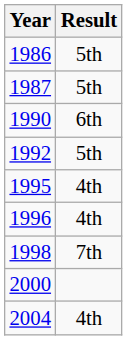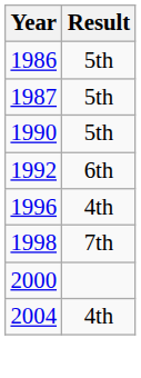 <table class="wikitable" style="text-align:center">
 <tr>
 <th>Year</th>
 <th>Result</th>
 </tr>
 <tr>
 <td><a href='#'>1986</a></td>
 <td>5th</td>
 </tr>
 <tr>
 <td><a href='#'>1987</a></td>
 <td>5th</td>
 </tr>
 <tr>
 <td><a href='#'>1990</a></td>
-<td>6th</td>
+<td>5th</td>
 </tr>
 <tr>
 <td><a href='#'>1992</a></td>
-<td>5th</td>
-</tr>
-<tr>
-<td><a href='#'>1995</a></td>
-<td>4th</td>
+<td>6th</td>
 </tr>
 <tr>
 <td><a href='#'>1996</a></td>
 <td>4th</td>
 </tr>
 <tr>
 <td><a href='#'>1998</a></td>
 <td>7th</td>
 </tr>
 <tr>
 <td><a href='#'>2000</a></td>
 <td></td>
 </tr>
 <tr>
 <td><a href='#'>2004</a></td>
 <td>4th</td>
 </tr>
 </table>
